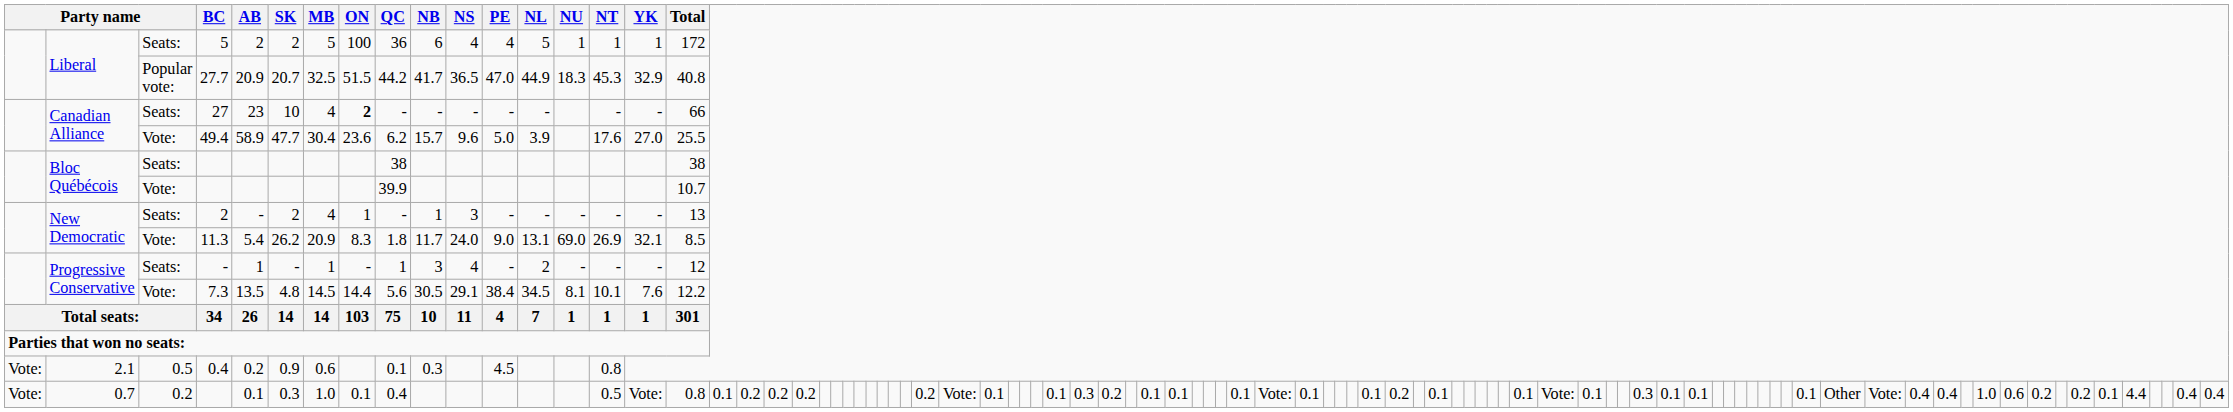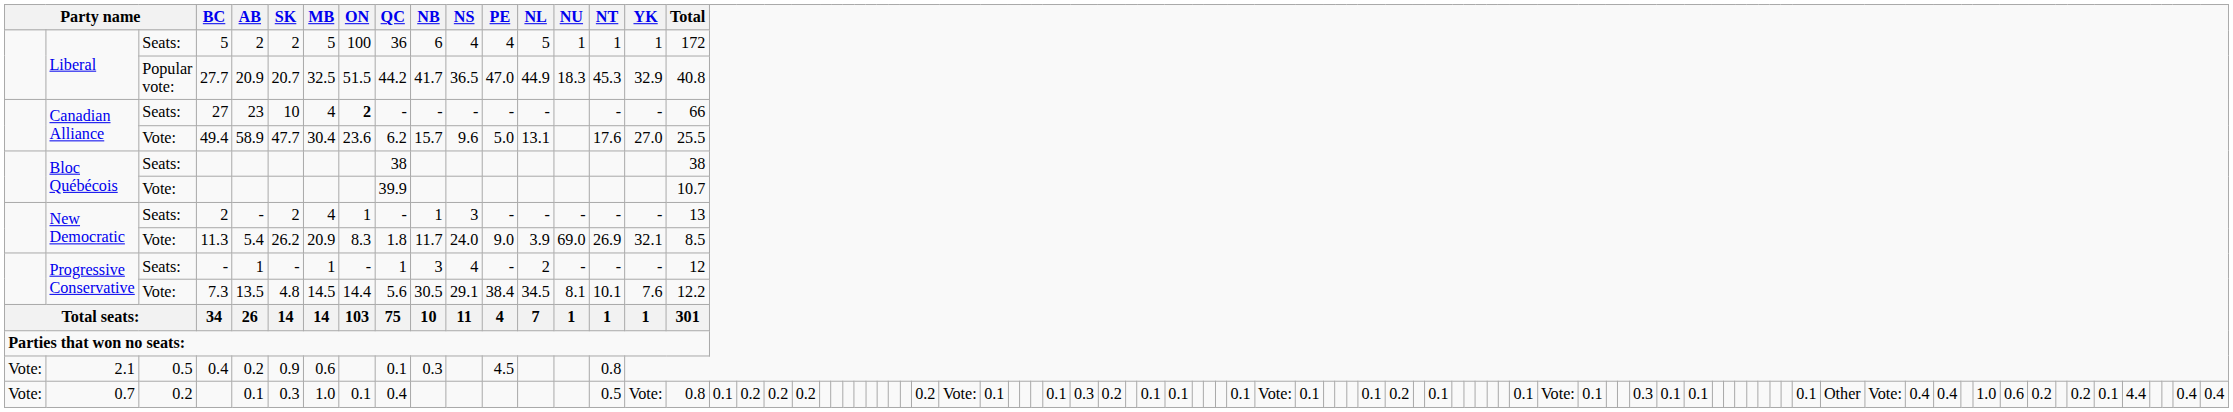 <table class="wikitable" style="border-collapse: collapse">
 <tr bgcolor=CCCCCC>
 <th align="center" colspan=3>Party name</th>
 <th align="center"><a href='#'>BC</a></th>
 <th align="center"><a href='#'>AB</a></th>
 <th align="center"><a href='#'>SK</a></th>
 <th align="center"><a href='#'>MB</a></th>
 <th align="center"><a href='#'>ON</a></th>
 <th align="center"><a href='#'>QC</a></th>
 <th align="center"><a href='#'>NB</a></th>
 <th align="center"><a href='#'>NS</a></th>
 <th align="center"><a href='#'>PE</a></th>
 <th align="center"><a href='#'>NL</a></th>
 <th align="center"><a href='#'>NU</a></th>
 <th align="center"><a href='#'>NT</a></th>
 <th align="center"><a href='#'>YK</a></th>
 <th align="center">Total</th>
 </tr>
 <tr>
 <td rowspan=2 >    </td>
 <td rowspan=2><a href='#'>Liberal</a></td>
 <td>Seats:</td>
 <td align="right">5 </td>
 <td align="right">2 </td>
 <td align="right">2 </td>
 <td align="right">5 </td>
 <td align="right">100 </td>
 <td align="right">36 </td>
 <td align="right">6 </td>
 <td align="right">4 </td>
 <td align="right">4 </td>
 <td align="right">5 </td>
 <td align="right">1 </td>
 <td align="right">1 </td>
 <td align="right">1 </td>
 <td align="right">172 </td>
 </tr>
 <tr>
 <td>Popular vote:</td>
 <td align="right">27.7 </td>
 <td align="right">20.9 </td>
 <td align="right">20.7 </td>
 <td align="right">32.5 </td>
 <td align="right">51.5 </td>
 <td align="right">44.2 </td>
 <td align="right">41.7 </td>
 <td align="right">36.5 </td>
 <td align="right">47.0 </td>
 <td align="right">44.9 </td>
 <td align="right">18.3 </td>
 <td align="right">45.3 </td>
 <td align="right">32.9 </td>
 <td align="right">40.8 </td>
 </tr>
 <tr>
 <td rowspan=2 >    </td>
 <td rowspan=2><a href='#'>Canadian Alliance</a></td>
 <td>Seats:</td>
 <td align="right">27 </td>
 <td align="right">23 </td>
 <td align="right">10 </td>
 <td align="right">4 </td>
 <td align="right"><strong>2 </strong></td>
 <td align="right">-  </td>
 <td align="right">-  </td>
 <td align="right">-  </td>
 <td align="right">- </td>
 <td align="right">-  </td>
 <td align="right">  </td>
 <td align="right">-  </td>
 <td align="right">-  </td>
 <td align="right">66 </td>
 </tr>
 <tr>
 <td>Vote:</td>
 <td align="right">49.4 </td>
 <td align="right">58.9 </td>
 <td align="right">47.7 </td>
 <td align="right">30.4 </td>
 <td align="right">23.6 </td>
 <td align="right">6.2 </td>
 <td align="right">15.7 </td>
 <td align="right">9.6 </td>
 <td align="right">5.0 </td>
-<td align="right">3.9 </td>
+<td align="right">13.1 </td>
 <td align="right">  </td>
 <td align="right">17.6 </td>
 <td align="right">27.0 </td>
 <td align="right">25.5 </td>
 </tr>
 <tr>
 <td rowspan=2 >    </td>
 <td rowspan=2><a href='#'>Bloc Québécois</a></td>
 <td>Seats:</td>
 <td align="right">  </td>
 <td align="right">  </td>
 <td align="right">  </td>
 <td align="right">  </td>
 <td align="right">  </td>
 <td align="right">38 </td>
 <td align="right">  </td>
 <td align="right">  </td>
 <td align="right">  </td>
 <td align="right">  </td>
 <td align="right">  </td>
 <td align="right">  </td>
 <td align="right">  </td>
 <td align="right">38 </td>
 </tr>
 <tr>
 <td>Vote:</td>
 <td align="right">  </td>
 <td align="right">  </td>
 <td align="right">  </td>
 <td align="right">  </td>
 <td align="right">  </td>
 <td align="right">39.9 </td>
 <td align="right">  </td>
 <td align="right">  </td>
 <td align="right">  </td>
 <td align="right">  </td>
 <td align="right">  </td>
 <td align="right">  </td>
 <td align="right">  </td>
 <td align="right">10.7 </td>
 </tr>
 <tr>
 <td rowspan=2 >    </td>
 <td rowspan=2><a href='#'>New Democratic</a></td>
 <td>Seats:</td>
 <td align="right">2 </td>
 <td align="right">- </td>
 <td align="right">2 </td>
 <td align="right">4 </td>
 <td align="right">1 </td>
 <td align="right">-  </td>
 <td align="right">1 </td>
 <td align="right">3 </td>
 <td align="right">-  </td>
 <td align="right">-  </td>
 <td align="right">-  </td>
 <td align="right">-  </td>
 <td align="right">-  </td>
 <td align="right">13 </td>
 </tr>
 <tr>
 <td>Vote:</td>
 <td align="right">11.3 </td>
 <td align="right">5.4 </td>
 <td align="right">26.2 </td>
 <td align="right">20.9 </td>
 <td align="right">8.3 </td>
 <td align="right">1.8 </td>
 <td align="right">11.7 </td>
 <td align="right">24.0 </td>
 <td align="right">9.0 </td>
-<td align="right">13.1 </td>
+<td align="right">3.9 </td>
 <td align="right">69.0 </td>
 <td align="right">26.9 </td>
 <td align="right">32.1 </td>
 <td align="right">8.5 </td>
 </tr>
 <tr>
 <td rowspan=2 >    </td>
 <td rowspan=2><a href='#'>Progressive Conservative</a></td>
 <td>Seats:</td>
 <td align="right">-  </td>
 <td align="right">1 </td>
 <td align="right">- </td>
 <td align="right">1 </td>
 <td align="right">-  </td>
 <td align="right">1 </td>
 <td align="right">3 </td>
 <td align="right">4 </td>
 <td align="right">-  </td>
 <td align="right">2 </td>
 <td align="right">-  </td>
 <td align="right">-  </td>
 <td align="right">-  </td>
 <td align="right">12 </td>
 </tr>
 <tr>
 <td>Vote:</td>
 <td align="right">7.3 </td>
 <td align="right">13.5 </td>
 <td align="right">4.8 </td>
 <td align="right">14.5 </td>
 <td align="right">14.4 </td>
 <td align="right">5.6 </td>
 <td align="right">30.5 </td>
 <td align="right">29.1 </td>
 <td align="right">38.4 </td>
 <td align="right">34.5 </td>
 <td align="right">8.1 </td>
 <td align="right">10.1 </td>
 <td align="right">7.6 </td>
 <td align="right">12.2 </td>
 </tr>
 <tr>
 <th colspan=3>Total seats:</th>
 <th align="right">34 </th>
 <th align="right">26 </th>
 <th align="right">14 </th>
 <th align="right">14 </th>
 <th align="right">103 </th>
 <th align="right">75 </th>
 <th align="right">10 </th>
 <th align="right">11 </th>
 <th align="right">4 </th>
 <th align="right">7 </th>
 <th align="right">1 </th>
 <th align="right">1 </th>
 <th align="right">1 </th>
 <th align="right">301 </th>
 </tr>
 <tr>
 <td colspan=17><strong>Parties that won no seats:</strong></td>
 </tr>
 <tr>
 <td>Vote:</td>
 <td align="right">2.1 </td>
 <td align="right">0.5 </td>
 <td align="right">0.4 </td>
 <td align="right">0.2 </td>
 <td align="right">0.9 </td>
 <td align="right">0.6 </td>
 <td align="right">  </td>
 <td align="right">0.1 </td>
 <td align="right">0.3 </td>
 <td align="right">  </td>
 <td align="right">4.5 </td>
 <td align="right">  </td>
 <td align="right">  </td>
 <td align="right">0.8</td>
 </tr>
 <tr>
 <td>Vote:</td>
 <td align="right">0.7 </td>
 <td align="right">0.2 </td>
 <td align="right">  </td>
 <td align="right">0.1 </td>
 <td align="right">0.3 </td>
 <td align="right">1.0 </td>
 <td align="right">0.1 </td>
 <td align="right">0.4 </td>
 <td align="right">  </td>
 <td align="right">  </td>
 <td align="right">  </td>
 <td align="right">  </td>
 <td align="right">  </td>
 <td align="right">0.5<br></td>
 <td>Vote:</td>
 <td align="right">0.8 </td>
 <td align="right">0.1 </td>
 <td align="right">0.2 </td>
 <td align="right">0.2 </td>
 <td align="right">0.2 </td>
 <td align="right">  </td>
 <td align="right">  </td>
 <td align="right">  </td>
 <td align="right">  </td>
 <td align="right">  </td>
 <td align="right">  </td>
 <td align="right">  </td>
 <td align="right">  </td>
 <td align="right">0.2<br></td>
 <td>Vote:</td>
 <td align="right">0.1 </td>
 <td align="right">  </td>
 <td align="right">  </td>
 <td align="right">  </td>
 <td align="right">0.1 </td>
 <td align="right">0.3 </td>
 <td align="right">0.2 </td>
 <td align="right">  </td>
 <td align="right">0.1 </td>
 <td align="right">0.1 </td>
 <td align="right">  </td>
 <td align="right">  </td>
 <td align="right">  </td>
 <td align="right">0.1<br></td>
 <td>Vote:</td>
 <td align="right">0.1 </td>
 <td align="right">  </td>
 <td align="right">  </td>
 <td align="right">  </td>
 <td align="right">0.1 </td>
 <td align="right">0.2 </td>
 <td align="right">  </td>
 <td align="right">0.1 </td>
 <td align="right">  </td>
 <td align="right">  </td>
 <td align="right">  </td>
 <td align="right">  </td>
 <td align="right">  </td>
 <td align="right">0.1<br></td>
 <td>Vote:</td>
 <td align="right">0.1 </td>
 <td align="right">  </td>
 <td align="right">  </td>
 <td align="right">0.3 </td>
 <td align="right">0.1 </td>
 <td align="right">0.1 </td>
 <td align="right">  </td>
 <td align="right">  </td>
 <td align="right">  </td>
 <td align="right">  </td>
 <td align="right">  </td>
 <td align="right">  </td>
 <td align="right">  </td>
 <td align="right">0.1<br></td>
 <td>Other</td>
 <td>Vote:</td>
 <td align="right">0.4 </td>
 <td align="right">0.4 </td>
 <td align="right">  </td>
 <td align="right">1.0 </td>
 <td align="right">0.6 </td>
 <td align="right">0.2 </td>
 <td align="right">  </td>
 <td align="right">0.2 </td>
 <td align="right">0.1 </td>
 <td align="right">4.4 </td>
 <td align="right">  </td>
 <td align="right">  </td>
 <td align="right">0.4 </td>
 <td align="right">0.4</td>
 </tr>
 </table>
